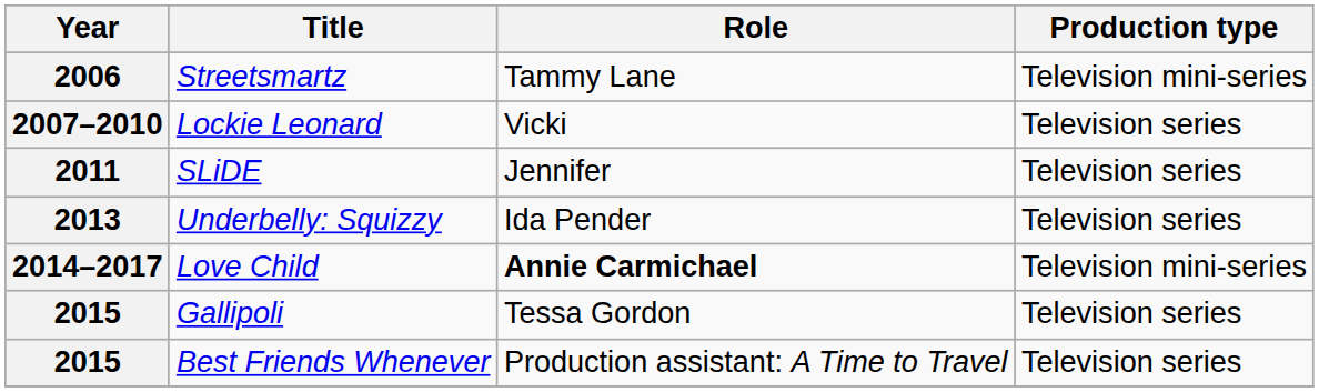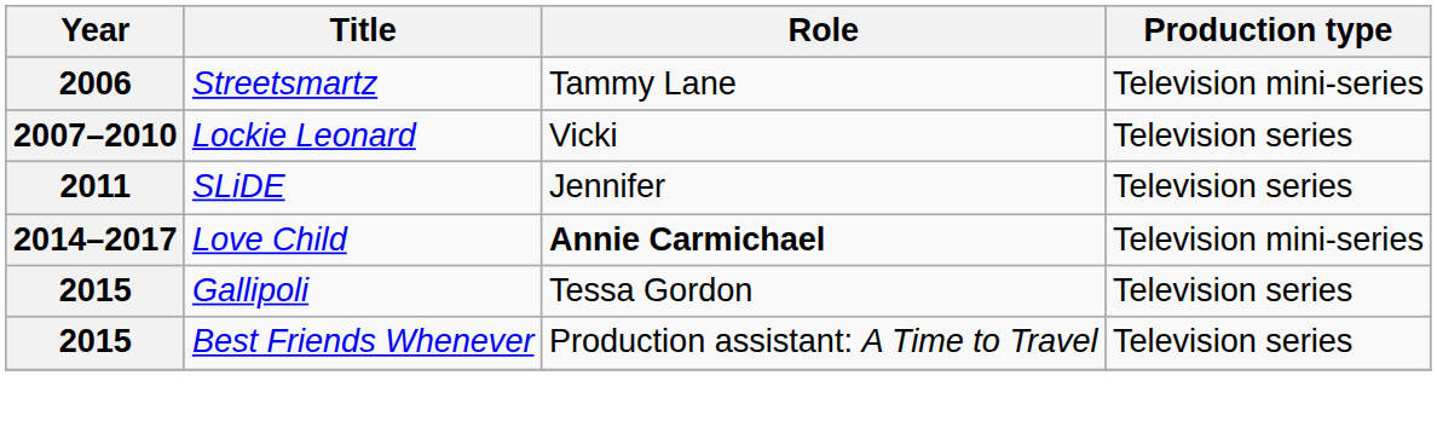 <table class="wikitable sortable plainrowheaders">
 <tr>
 <th scope="col">Year</th>
 <th scope="col">Title</th>
 <th scope="col">Role</th>
 <th scope="col">Production type</th>
 </tr>
 <tr>
 <th scope="row">2006</th>
 <td><em><a href='#'>Streetsmartz</a></em></td>
 <td>Tammy Lane</td>
 <td>Television mini-series</td>
 </tr>
 <tr>
 <th scope="row">2007–2010</th>
 <td><em><a href='#'>Lockie Leonard</a></em></td>
 <td>Vicki</td>
 <td>Television series</td>
 </tr>
 <tr>
 <th scope="row">2011</th>
 <td><em><a href='#'>SLiDE</a></em></td>
 <td>Jennifer</td>
 <td>Television series</td>
 </tr>
 <tr>
-<th scope="row">2013</th>
-<td><em><a href='#'>Underbelly: Squizzy</a></em></td>
-<td>Ida Pender</td>
-<td>Television series</td>
-</tr>
-<tr>
 <th scope="row">2014–2017</th>
 <td><em><a href='#'>Love Child</a></em></td>
 <td><strong>Annie Carmichael</strong></td>
 <td>Television mini-series</td>
 </tr>
 <tr>
 <th scope="row">2015</th>
 <td><em><a href='#'>Gallipoli</a></em></td>
 <td>Tessa Gordon</td>
 <td>Television series</td>
 </tr>
 <tr>
 <th scope="row">2015</th>
 <td><em><a href='#'>Best Friends Whenever</a></em></td>
 <td>Production assistant: <em>A Time to Travel</em></td>
 <td>Television series</td>
 </tr>
 <tr>
 </tr>
 </table>
